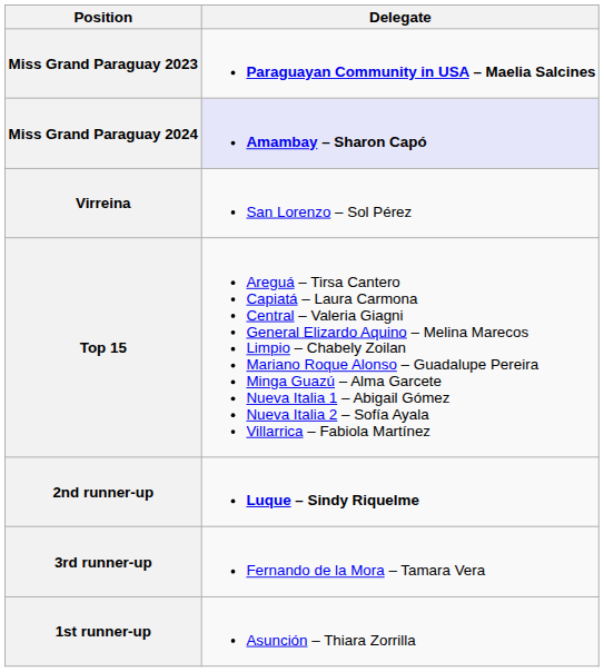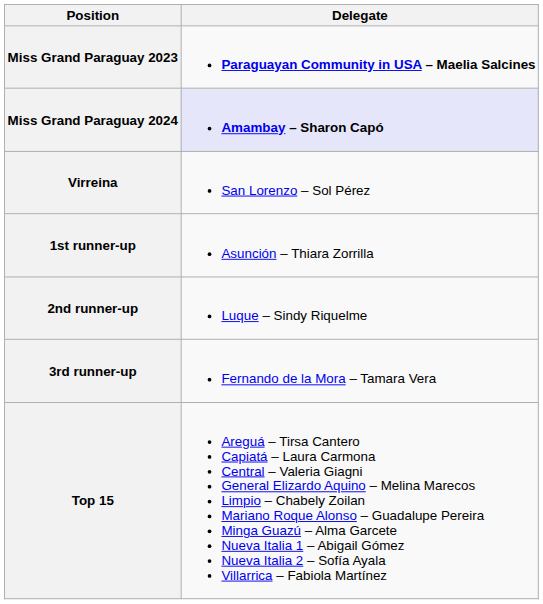 <table class="wikitable" style="font-size: 90%">
 <tr>
 <th>Position</th>
 <th>Delegate</th>
 </tr>
 <tr>
 <th>Miss Grand Paraguay 2023</th>
 <td><br><ul><li><strong> <a href='#'>Paraguayan Community in USA</a> –  Maelia Salcines</strong></li></ul></td>
 </tr>
 <tr>
 <th>Miss Grand Paraguay 2024</th>
 <td style="background: lavender;"><br><ul><li><strong> <a href='#'>Amambay</a> – Sharon Capó<br></strong></li></ul></td>
 </tr>
 <tr>
 <th>Virreina</th>
 <td><br><ul><li> <a href='#'>San Lorenzo</a> – Sol Pérez</li></ul></td>
 </tr>
 <tr>
-<th>Top 15</th>
-<td><br><ul><li> <a href='#'>Areguá</a> – Tirsa Cantero</li><li><a href='#'>Capiatá</a> – Laura Carmona</li><li> <a href='#'>Central</a> – Valeria Giagni</li><li> <a href='#'>General Elizardo Aquino</a> – Melina Marecos</li><li> <a href='#'>Limpio</a> – Chabely Zoilan</li><li> <a href='#'>Mariano Roque Alonso</a> – Guadalupe Pereira</li><li> <a href='#'>Minga Guazú</a> – Alma Garcete</li><li> <a href='#'>Nueva Italia 1</a> – Abigail Gómez</li><li> <a href='#'>Nueva Italia 2</a> – Sofía Ayala</li><li> <a href='#'>Villarrica</a> – Fabiola Martínez</li></ul></td>
+<th>1st runner-up</th>
+<td><br><ul><li> <a href='#'>Asunción</a> – Thiara Zorrilla</li></ul></td>
 </tr>
 <tr>
 <th>2nd runner-up</th>
-<td><strong><br><ul><li> <a href='#'>Luque</a> – Sindy Riquelme</li></ul></strong></td>
+<td><br><ul><li> <a href='#'>Luque</a> – Sindy Riquelme</li></ul></td>
 </tr>
 <tr>
 <th>3rd runner-up</th>
 <td><br><ul><li> <a href='#'>Fernando de la Mora</a> – Tamara Vera</li></ul></td>
 </tr>
 <tr>
-<th>1st runner-up</th>
-<td><br><ul><li> <a href='#'>Asunción</a> – Thiara Zorrilla</li></ul></td>
+<th>Top 15</th>
+<td><br><ul><li> <a href='#'>Areguá</a> – Tirsa Cantero</li><li><a href='#'>Capiatá</a> – Laura Carmona</li><li> <a href='#'>Central</a> – Valeria Giagni</li><li> <a href='#'>General Elizardo Aquino</a> – Melina Marecos</li><li> <a href='#'>Limpio</a> – Chabely Zoilan</li><li> <a href='#'>Mariano Roque Alonso</a> – Guadalupe Pereira</li><li> <a href='#'>Minga Guazú</a> – Alma Garcete</li><li> <a href='#'>Nueva Italia 1</a> – Abigail Gómez</li><li> <a href='#'>Nueva Italia 2</a> – Sofía Ayala</li><li> <a href='#'>Villarrica</a> – Fabiola Martínez</li></ul></td>
 </tr>
 </table>
